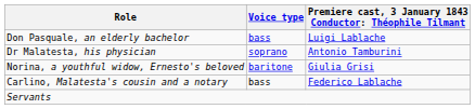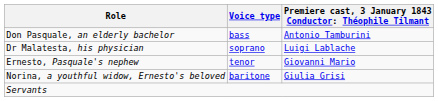 <table class="wikitable">
 <tr>
 <th>Role</th>
 <th><a href='#'>Voice type</a></th>
 <th>Premiere cast, 3 January 1843<br><a href='#'>Conductor</a>: <a href='#'>Théophile Tilmant</a></th>
 </tr>
 <tr>
 <td>Don Pasquale, <em>an elderly bachelor</em></td>
 <td><a href='#'>bass</a></td>
-<td><a href='#'>Luigi Lablache</a></td>
+<td><a href='#'>Antonio Tamburini</a></td>
 </tr>
 <tr>
 <td>Dr Malatesta, <em>his physician</em></td>
 <td><a href='#'>soprano</a></td>
-<td><a href='#'>Antonio Tamburini</a></td>
+<td><a href='#'>Luigi Lablache</a></td>
+</tr>
+<tr>
+<td>Ernesto, <em>Pasquale's nephew</em></td>
+<td><a href='#'>tenor</a></td>
+<td><a href='#'>Giovanni Mario</a></td>
 </tr>
 <tr>
 <td>Norina, <em>a youthful widow, Ernesto's beloved</em></td>
 <td><a href='#'>baritone</a></td>
 <td><a href='#'>Giulia Grisi</a></td>
 </tr>
 <tr>
-<td>Carlino, <em>Malatesta's cousin and a notary</em></td>
-<td>bass</td>
-<td><a href='#'>Federico Lablache</a></td>
-</tr>
-<tr>
 <td colspan="3"><em>Servants</em></td>
 </tr>
 </table>
